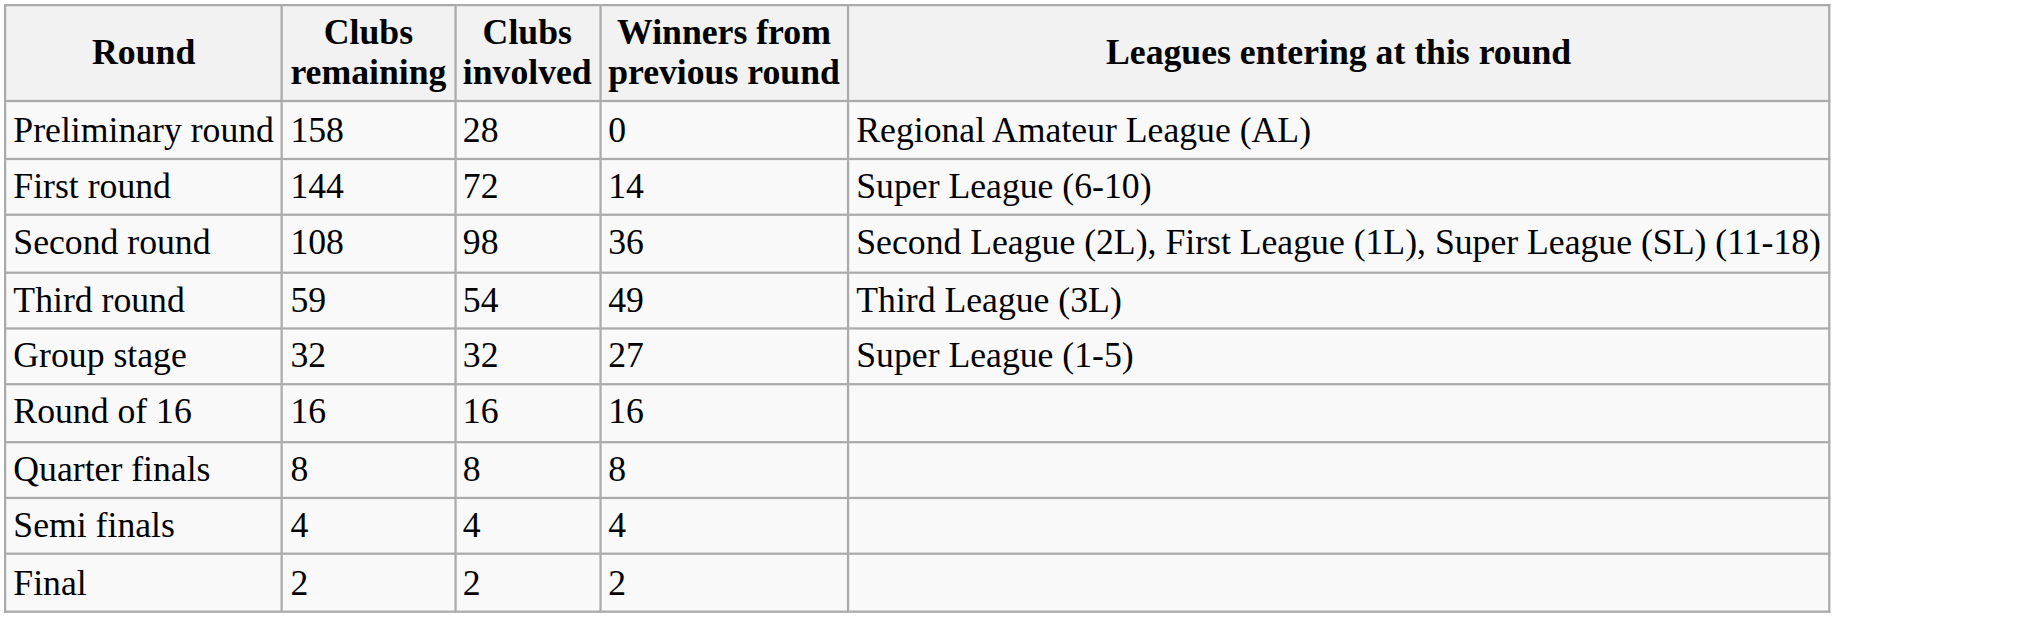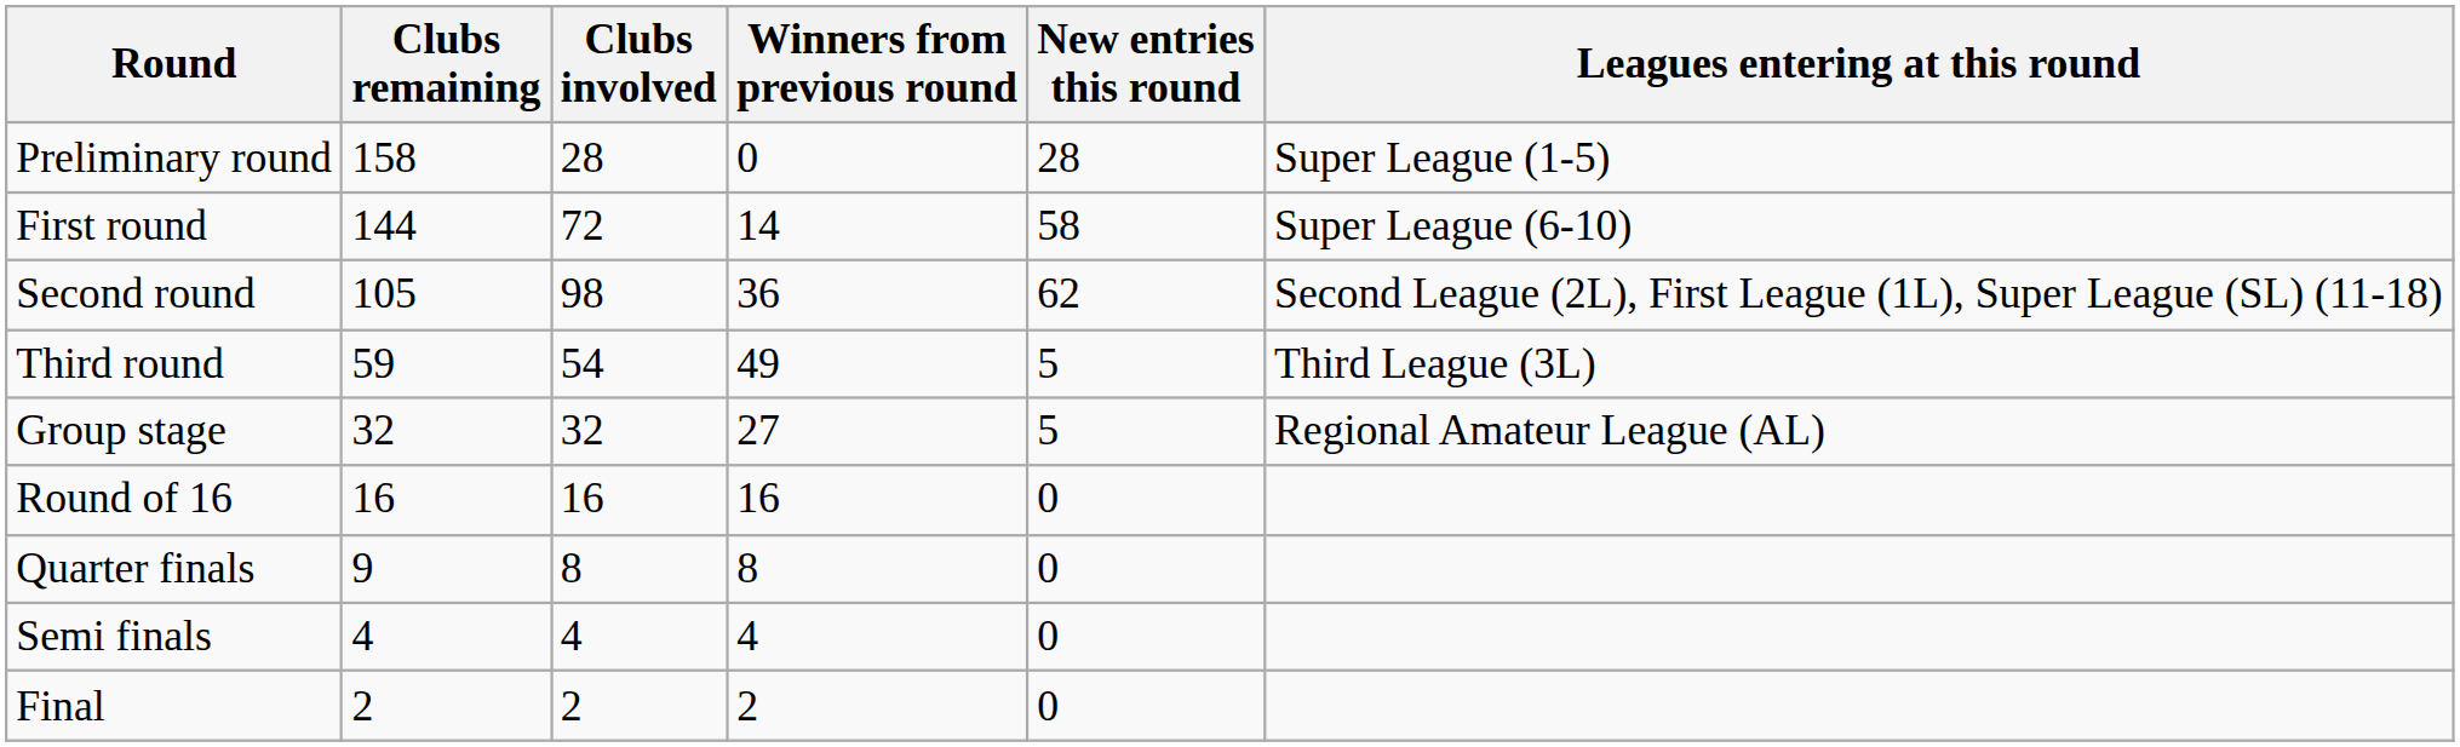 <table class="wikitable">
 <tr>
 <th>Round</th>
 <th>Clubs<br>remaining</th>
 <th>Clubs<br>involved</th>
 <th>Winners from<br>previous round</th>
+<th>New entries<br>this round</th>
 <th>Leagues entering at this round</th>
 </tr>
 <tr>
 <td>Preliminary round</td>
 <td>158</td>
 <td>28</td>
 <td>0</td>
-<td>Regional Amateur League (AL)</td>
+<td>28</td>
+<td>Super League (1-5)</td>
 </tr>
 <tr>
 <td>First round</td>
 <td>144</td>
 <td>72</td>
 <td>14</td>
+<td>58</td>
 <td>Super League (6-10)</td>
 </tr>
 <tr>
 <td>Second round</td>
-<td>108</td>
+<td>105</td>
 <td>98</td>
 <td>36</td>
+<td>62</td>
 <td>Second League (2L), First League (1L), Super League (SL) (11-18)</td>
 </tr>
 <tr>
 <td>Third round</td>
 <td>59</td>
 <td>54</td>
 <td>49</td>
+<td>5</td>
 <td>Third League (3L)</td>
 </tr>
 <tr>
 <td>Group stage</td>
 <td>32</td>
 <td>32</td>
 <td>27</td>
-<td>Super League (1-5)</td>
+<td>5</td>
+<td>Regional Amateur League (AL)</td>
 </tr>
 <tr>
 <td>Round of 16</td>
 <td>16</td>
 <td>16</td>
 <td>16</td>
+<td>0</td>
 <td></td>
 </tr>
 <tr>
 <td>Quarter finals</td>
+<td>9</td>
 <td>8</td>
 <td>8</td>
-<td>8</td>
+<td>0</td>
 <td></td>
 </tr>
 <tr>
 <td>Semi finals</td>
 <td>4</td>
 <td>4</td>
 <td>4</td>
+<td>0</td>
 <td></td>
 </tr>
 <tr>
 <td>Final</td>
 <td>2</td>
 <td>2</td>
 <td>2</td>
+<td>0</td>
 <td></td>
 </tr>
 </table>
